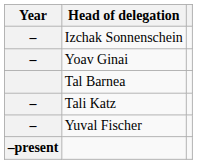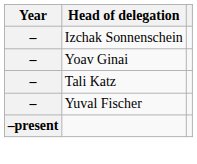 <table class="wikitable plainrowheaders">
 <tr>
 <th>Year</th>
 <th>Head of delegation</th>
 <th></th>
 </tr>
 <tr>
 <th scope="row">–</th>
 <td>Izchak Sonnenschein</td>
 <td></td>
 </tr>
 <tr>
 <th scope="row">–</th>
 <td>Yoav Ginai</td>
-<td></td>
-</tr>
-<tr>
-<th scope="row"></th>
-<td>Tal Barnea</td>
 <td></td>
 </tr>
 <tr>
 <th scope="row">–</th>
 <td>Tali Katz</td>
 <td></td>
 </tr>
 <tr>
 <th scope="row">–</th>
 <td>Yuval Fischer</td>
 <td></td>
 </tr>
 <tr>
 <th scope="row">–present</th>
 <td></td>
 <td></td>
 </tr>
 </table>
